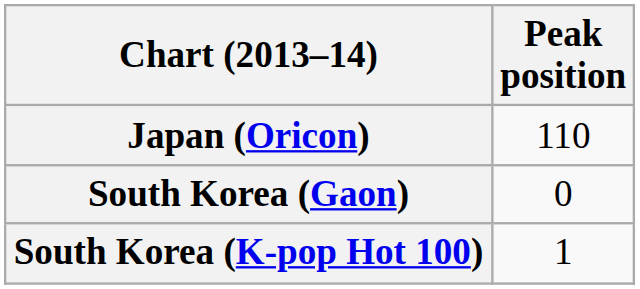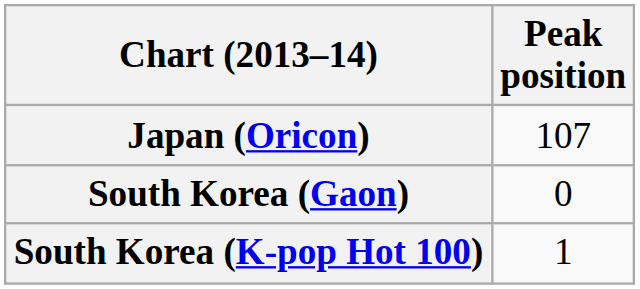 <table class="wikitable plainrowheaders" style="text-align:center">
 <tr>
 <th>Chart (2013–14)</th>
 <th>Peak<br>position</th>
 </tr>
 <tr>
 <th scope="row">Japan (<a href='#'>Oricon</a>)</th>
-<td>110</td>
+<td>107</td>
 </tr>
 <tr>
 <th scope="row">South Korea (<a href='#'>Gaon</a>)</th>
 <td>0</td>
 </tr>
 <tr>
 <th scope="row">South Korea (<a href='#'>K-pop Hot 100</a>)</th>
 <td>1</td>
 </tr>
 </table>
